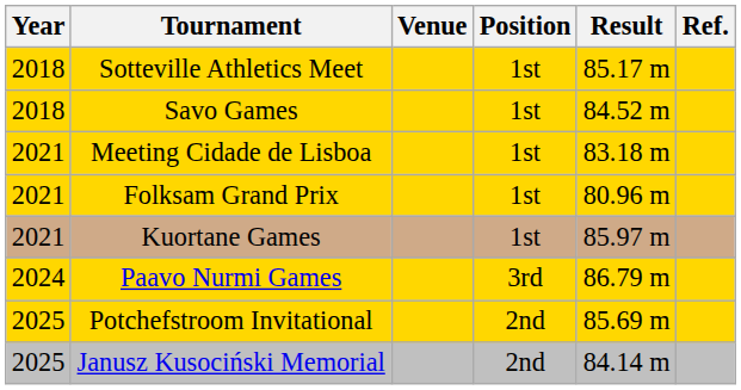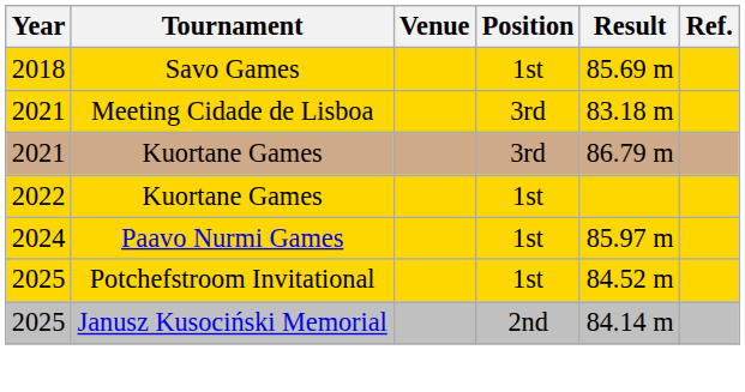 <table class="wikitable" style="text-align:center;">
 <tr>
 <th>Year</th>
 <th>Tournament</th>
 <th>Venue</th>
 <th>Position</th>
 <th>Result</th>
 <th>Ref.</th>
 </tr>
 <tr bgcolor=gold>
 <td>2018</td>
-<td>Sotteville Athletics Meet</td>
-<td></td>
-<td>1st</td>
-<td>85.17 m</td>
-<td></td>
-</tr>
-<tr bgcolor=gold>
-<td>2018</td>
 <td>Savo Games</td>
 <td></td>
 <td>1st</td>
-<td>84.52 m</td>
+<td>85.69 m</td>
 <td></td>
 </tr>
 <tr bgcolor=gold>
 <td>2021</td>
 <td>Meeting Cidade de Lisboa</td>
 <td></td>
-<td>1st</td>
+<td>3rd</td>
 <td>83.18 m</td>
-<td></td>
-</tr>
-<tr bgcolor=gold>
-<td>2021</td>
-<td>Folksam Grand Prix</td>
-<td></td>
-<td>1st</td>
-<td>80.96 m</td>
 <td></td>
 </tr>
 <tr bgcolor=#CFAA88>
 <td>2021</td>
 <td>Kuortane Games</td>
 <td></td>
+<td>3rd</td>
+<td>86.79 m</td>
+<td></td>
+</tr>
+<tr bgcolor=gold>
+<td>2022</td>
+<td>Kuortane Games</td>
+<td></td>
 <td>1st</td>
-<td>85.97 m</td>
+<td></td>
 <td></td>
 </tr>
 <tr bgcolor=gold>
 <td>2024</td>
 <td><a href='#'>Paavo Nurmi Games</a></td>
 <td></td>
-<td>3rd</td>
-<td>86.79 m</td>
+<td>1st</td>
+<td>85.97 m</td>
 <td></td>
 </tr>
 <tr bgcolor=gold>
 <td>2025</td>
 <td>Potchefstroom Invitational</td>
 <td></td>
-<td>2nd</td>
-<td>85.69 m</td>
+<td>1st</td>
+<td>84.52 m</td>
 <td></td>
 </tr>
 <tr bgcolor=silver>
 <td>2025</td>
 <td><a href='#'>Janusz Kusociński Memorial</a></td>
 <td></td>
 <td>2nd</td>
 <td>84.14 m</td>
 <td></td>
 </tr>
 </table>
